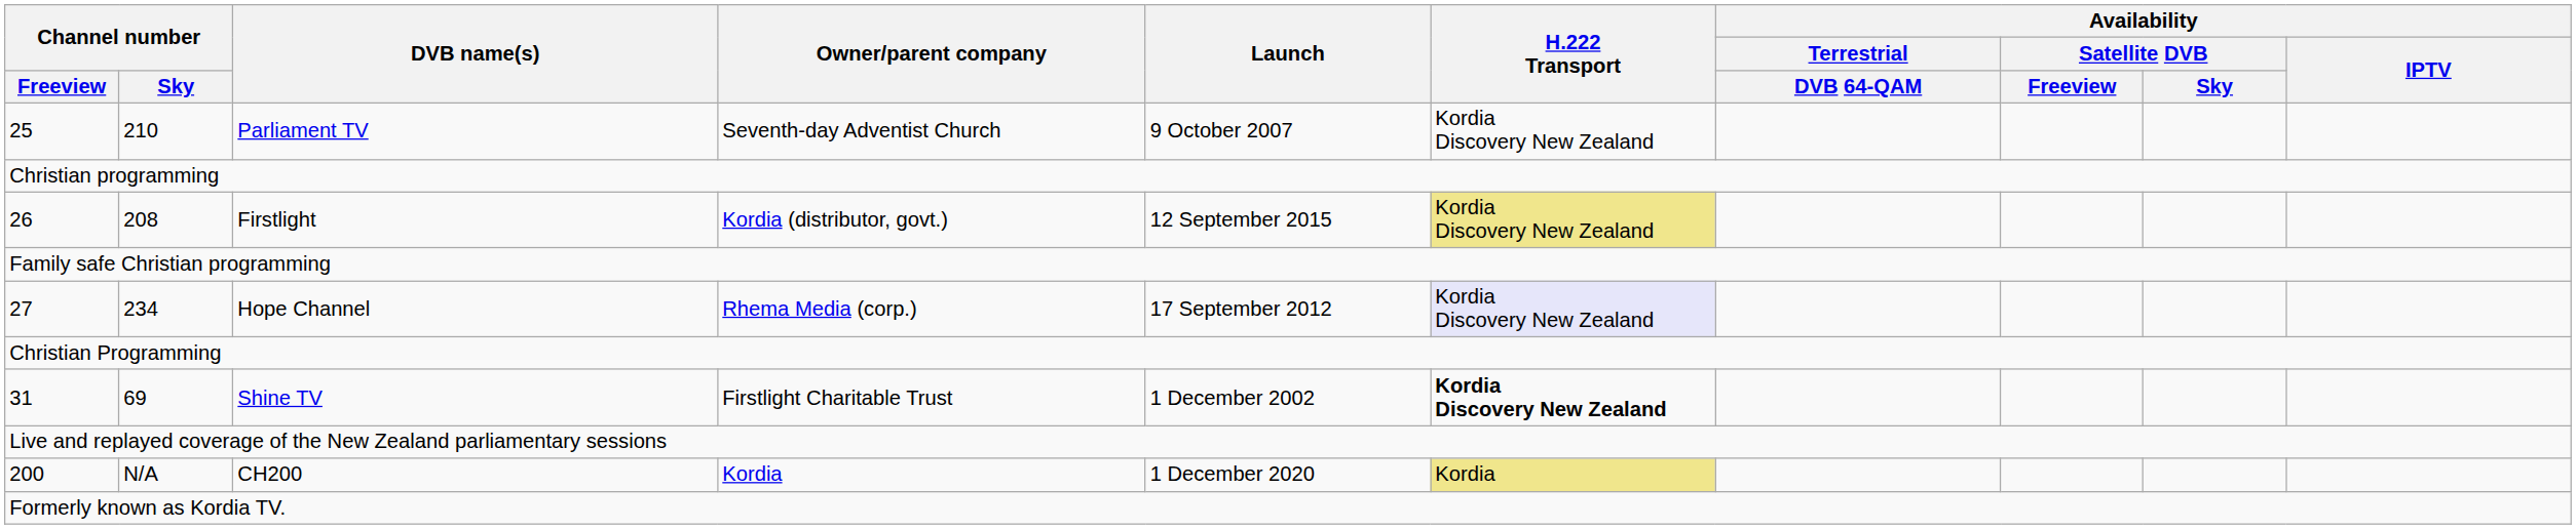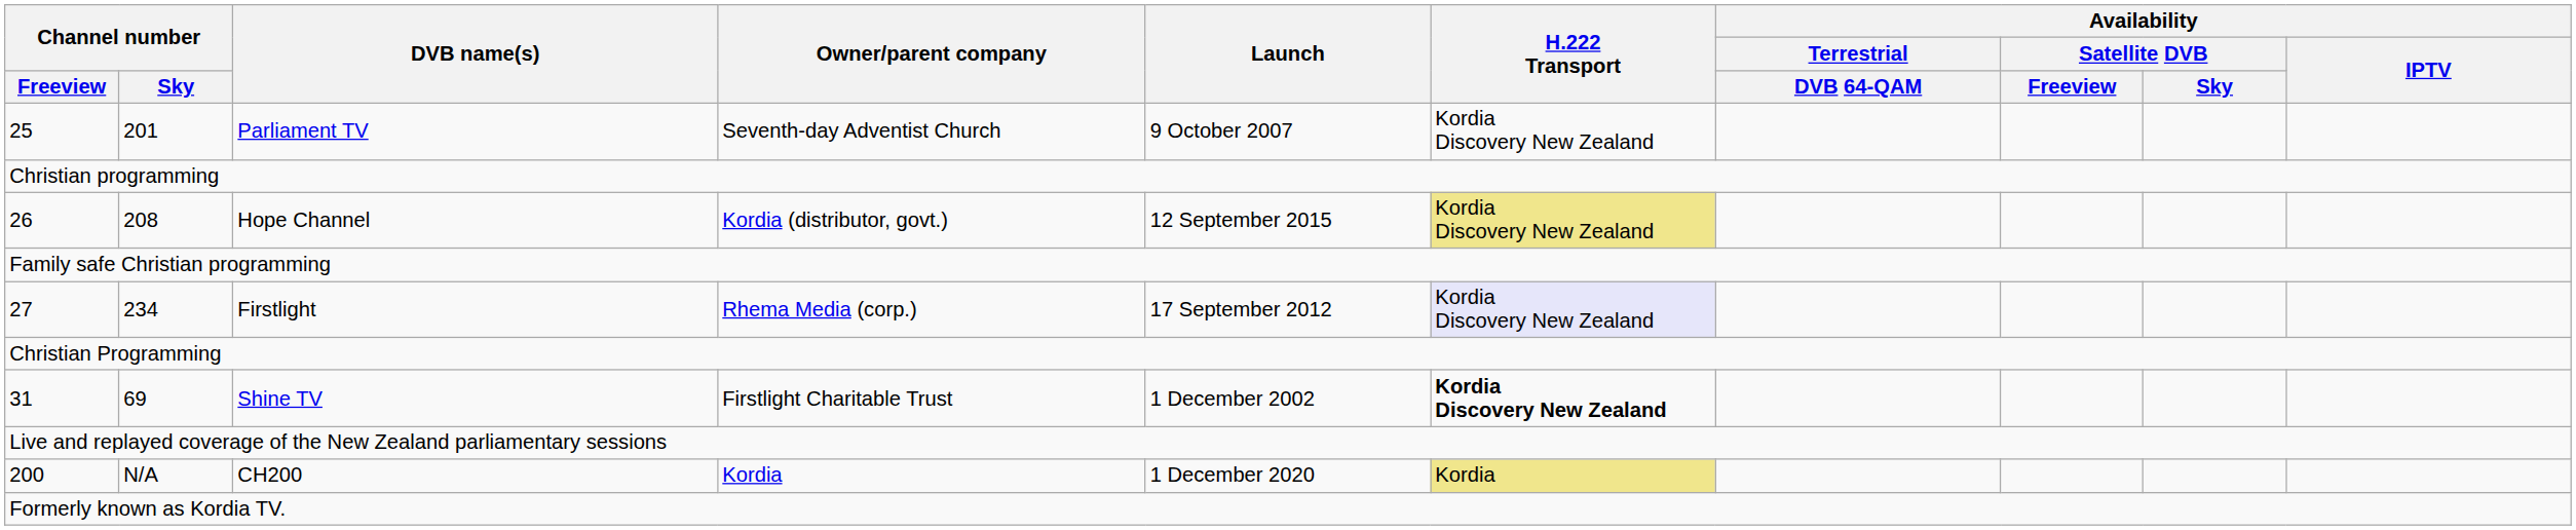 <table class="wikitable" width="100%">
 <tr>
 <th rowspan=2 colspan="2" style="width:8%;">Channel number</th>
 <th rowspan=3 style="width:17%;">DVB name(s)</th>
 <th rowspan=3 style="width:15%;">Owner/parent company</th>
 <th rowspan=3 style="width:10%;">Launch</th>
 <th rowspan=3 style="width:10%;"><a href='#'>H.222</a><br>Transport</th>
 <th colspan=5 style="width:20%;">Availability</th>
 </tr>
 <tr>
 <th colspan=1 width="10%"><a href='#'>Terrestrial</a></th>
 <th colspan=2 width="10%"><a href='#'>Satellite</a> <a href='#'>DVB</a></th>
 <th rowspan=2 width="10%"><a href='#'>IPTV</a></th>
 </tr>
 <tr>
 <th width="4%" style="white-space:nowrap;"><a href='#'>Freeview</a></th>
 <th width="4%" style="white-space:nowrap;"><a href='#'>Sky</a></th>
 <th width="5%" style="white-space:nowrap;"><a href='#'>DVB</a> <a href='#'>64-QAM</a></th>
 <th width="5%" style="white-space:nowrap;"><a href='#'>Freeview</a></th>
 <th width="5%" style="white-space:nowrap;"><a href='#'>Sky</a></th>
 </tr>
 <tr>
 <td>25</td>
-<td>210</td>
+<td>201</td>
 <td><a href='#'>Parliament TV</a></td>
 <td>Seventh-day Adventist Church</td>
 <td>9 October 2007</td>
 <td>Kordia<br>Discovery New Zealand</td>
 <td></td>
 <td></td>
 <td></td>
 <td></td>
 </tr>
 <tr>
 <td colspan=10>Christian programming</td>
 </tr>
 <tr>
 <td>26</td>
 <td>208</td>
-<td>Firstlight</td>
+<td>Hope Channel</td>
 <td><a href='#'>Kordia</a> (distributor, govt.)</td>
 <td>12 September 2015</td>
 <td style="background: khaki;">Kordia<br>Discovery New Zealand</td>
 <td></td>
 <td></td>
 <td></td>
 <td></td>
 </tr>
 <tr>
 <td colspan=10>Family safe Christian programming</td>
 </tr>
 <tr>
 <td>27</td>
 <td>234</td>
-<td>Hope Channel</td>
+<td>Firstlight</td>
 <td><a href='#'>Rhema Media</a> (corp.)</td>
 <td>17 September 2012</td>
 <td style="background: lavender;">Kordia<br>Discovery New Zealand</td>
 <td></td>
 <td></td>
 <td></td>
 <td></td>
 </tr>
 <tr>
 <td colspan=10>Christian Programming</td>
 </tr>
 <tr>
 <td>31</td>
 <td>69</td>
 <td><a href='#'>Shine TV</a></td>
 <td>Firstlight Charitable Trust</td>
 <td>1 December 2002</td>
 <td><strong>Kordia<br>Discovery New Zealand</strong></td>
 <td></td>
 <td></td>
 <td></td>
 <td></td>
 </tr>
 <tr>
 <td colspan=10>Live and replayed coverage of the New Zealand parliamentary sessions</td>
 </tr>
 <tr>
 <td>200</td>
 <td>N/A</td>
 <td>CH200</td>
 <td><a href='#'>Kordia</a></td>
 <td>1 December 2020</td>
 <td style="background: khaki;">Kordia</td>
 <td></td>
 <td></td>
 <td></td>
 <td></td>
 </tr>
 <tr>
 <td colspan=10>Formerly known as Kordia TV.</td>
 </tr>
 </table>
